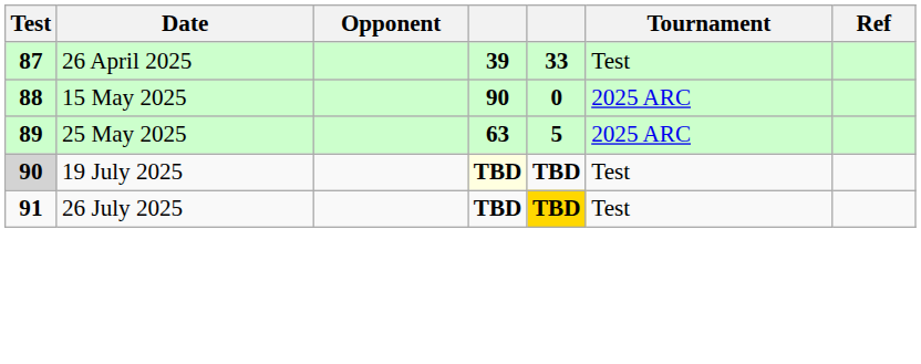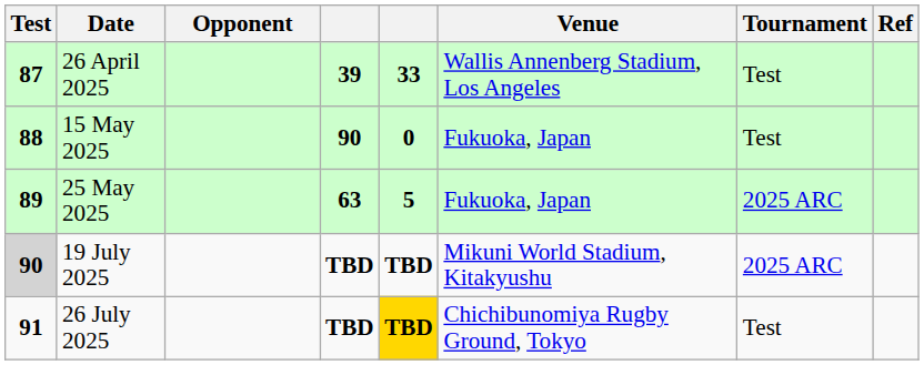 <table class="wikitable sortable" style="width:100%">
 <tr>
 <th style="width:5%">Test</th>
 <th>Date</th>
 <th style="width:17%">Opponent</th>
 <th style="width:5%"></th>
 <th style="width:5%"></th>
+<th>Venue</th>
 <th>Tournament</th>
 <th>Ref</th>
 </tr>
 <tr bgcolor="#ccffcc">
 <td align="center"><strong>87</strong></td>
 <td>26 April 2025</td>
 <td></td>
 <td align="center"><strong>39</strong></td>
 <td align="center"><strong>33</strong></td>
+<td><a href='#'>Wallis Annenberg Stadium</a>, <a href='#'>Los Angeles</a></td>
 <td>Test</td>
 <td></td>
 </tr>
 <tr bgcolor="#ccffcc">
 <td align="center"><strong>88</strong></td>
 <td>15 May 2025</td>
 <td></td>
 <td align="center"><strong>90</strong></td>
 <td align="center"><strong>0</strong></td>
-<td><a href='#'>2025 ARC</a></td>
+<td><a href='#'>Fukuoka</a>, <a href='#'>Japan</a></td>
+<td>Test</td>
 <td></td>
 </tr>
 <tr bgcolor="#ccffcc">
 <td align="center"><strong>89</strong></td>
 <td>25 May 2025</td>
 <td></td>
 <td align="center"><strong>63</strong></td>
 <td align="center"><strong>5</strong></td>
+<td><a href='#'>Fukuoka</a>, <a href='#'>Japan</a></td>
 <td><a href='#'>2025 ARC</a></td>
 <td></td>
 </tr>
 <tr>
 <td align="center" style="background: lightgrey;"><strong>90</strong></td>
 <td>19 July 2025</td>
 <td></td>
-<td align="center" style="background: lightyellow;"><strong>TBD</strong></td>
 <td align="center"><strong>TBD</strong></td>
-<td>Test</td>
+<td align="center"><strong>TBD</strong></td>
+<td><a href='#'>Mikuni World Stadium</a>, <a href='#'>Kitakyushu</a></td>
+<td><a href='#'>2025 ARC</a></td>
 <td></td>
 </tr>
 <tr>
 <td align="center"><strong>91</strong></td>
 <td>26 July 2025</td>
 <td></td>
 <td align="center"><strong>TBD</strong></td>
 <td align="center" style="background: gold;"><strong>TBD</strong></td>
+<td><a href='#'>Chichibunomiya Rugby Ground</a>, <a href='#'>Tokyo</a></td>
 <td>Test</td>
 <td></td>
 </tr>
 </table>
